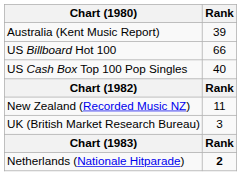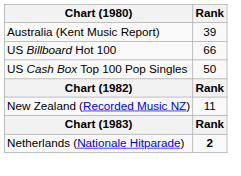 <table class="wikitable plainrowheaders">
 <tr>
 <th align="left">Chart (1980)</th>
 <th style="text-align:center;">Rank</th>
 </tr>
 <tr>
 <td>Australia (Kent Music Report)</td>
 <td style="text-align:center;">39</td>
 </tr>
 <tr>
 <td>US <em>Billboard</em> Hot 100</td>
 <td style="text-align:center;">66</td>
 </tr>
 <tr>
 <td>US <em>Cash Box</em> Top 100 Pop Singles</td>
-<td style="text-align:center;">40</td>
+<td style="text-align:center;">50</td>
 </tr>
 <tr>
 <th align="left">Chart (1982)</th>
 <th style="text-align:center;">Rank</th>
 </tr>
 <tr>
 <td>New Zealand (<a href='#'>Recorded Music NZ</a>)</td>
 <td style="text-align:center;">11</td>
 </tr>
 <tr>
-<td>UK (British Market Research Bureau)</td>
-<td style="text-align:center;">3</td>
-</tr>
-<tr>
 <th align="left">Chart (1983)</th>
 <th style="text-align:center;">Rank</th>
 </tr>
 <tr>
 <td>Netherlands (<a href='#'>Nationale Hitparade</a>)</td>
 <td style="text-align:center;"><strong>2</strong></td>
 </tr>
 </table>
